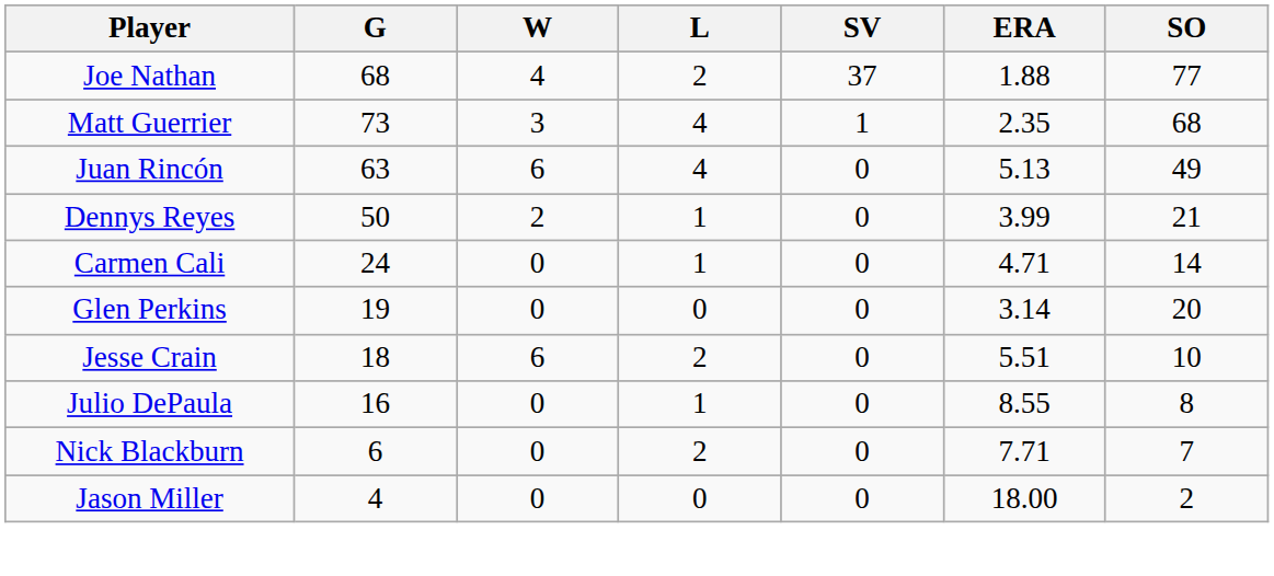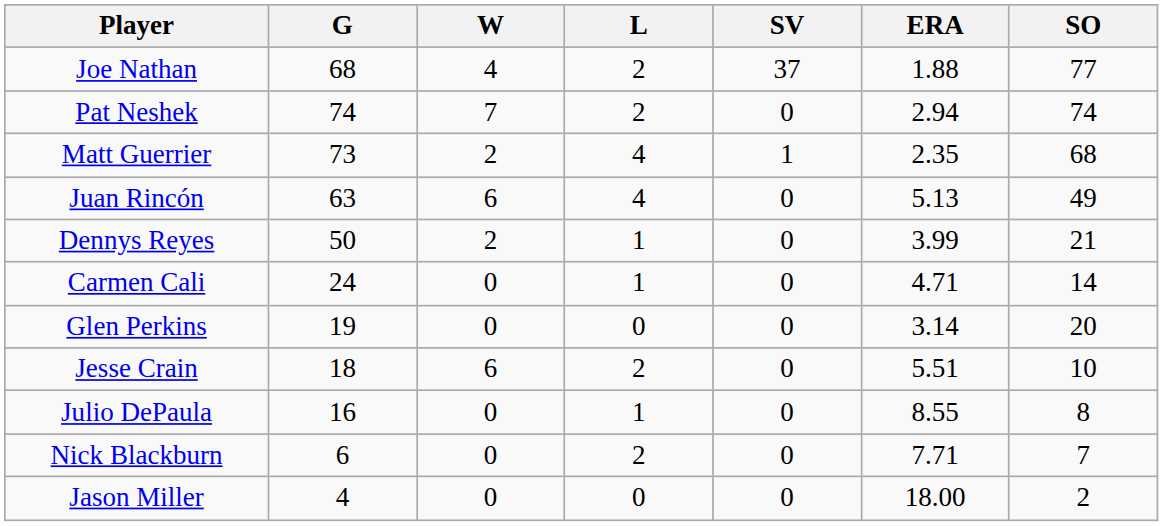 <table class="wikitable sortable">
 <tr>
 <th bgcolor="#DDDDFF" width="16%">Player</th>
 <th bgcolor="#DDDDFF" width="9%">G</th>
 <th bgcolor="#DDDDFF" width="9%">W</th>
 <th bgcolor="#DDDDFF" width="9%">L</th>
 <th bgcolor="#DDDDFF" width="9%">SV</th>
 <th bgcolor="#DDDDFF" width="9%">ERA</th>
 <th bgcolor="#DDDDFF" width="9%">SO</th>
 </tr>
 <tr align=center>
 <td><a href='#'>Joe Nathan</a></td>
 <td>68</td>
 <td>4</td>
 <td>2</td>
 <td>37</td>
 <td>1.88</td>
 <td>77</td>
 </tr>
 <tr align=center>
+<td><a href='#'>Pat Neshek</a></td>
+<td>74</td>
+<td>7</td>
+<td>2</td>
+<td>0</td>
+<td>2.94</td>
+<td>74</td>
+</tr>
+<tr align=center>
 <td><a href='#'>Matt Guerrier</a></td>
 <td>73</td>
-<td>3</td>
+<td>2</td>
 <td>4</td>
 <td>1</td>
 <td>2.35</td>
 <td>68</td>
 </tr>
 <tr align=center>
 <td><a href='#'>Juan Rincón</a></td>
 <td>63</td>
 <td>6</td>
 <td>4</td>
 <td>0</td>
 <td>5.13</td>
 <td>49</td>
 </tr>
 <tr align=center>
 <td><a href='#'>Dennys Reyes</a></td>
 <td>50</td>
 <td>2</td>
 <td>1</td>
 <td>0</td>
 <td>3.99</td>
 <td>21</td>
 </tr>
 <tr align=center>
 <td><a href='#'>Carmen Cali</a></td>
 <td>24</td>
 <td>0</td>
 <td>1</td>
 <td>0</td>
 <td>4.71</td>
 <td>14</td>
 </tr>
 <tr align=center>
 <td><a href='#'>Glen Perkins</a></td>
 <td>19</td>
 <td>0</td>
 <td>0</td>
 <td>0</td>
 <td>3.14</td>
 <td>20</td>
 </tr>
 <tr align=center>
 <td><a href='#'>Jesse Crain</a></td>
 <td>18</td>
 <td>6</td>
 <td>2</td>
 <td>0</td>
 <td>5.51</td>
 <td>10</td>
 </tr>
 <tr align=center>
 <td><a href='#'>Julio DePaula</a></td>
 <td>16</td>
 <td>0</td>
 <td>1</td>
 <td>0</td>
 <td>8.55</td>
 <td>8</td>
 </tr>
 <tr align=center>
 <td><a href='#'>Nick Blackburn</a></td>
 <td>6</td>
 <td>0</td>
 <td>2</td>
 <td>0</td>
 <td>7.71</td>
 <td>7</td>
 </tr>
 <tr align=center>
 <td><a href='#'>Jason Miller</a></td>
 <td>4</td>
 <td>0</td>
 <td>0</td>
 <td>0</td>
 <td>18.00</td>
 <td>2</td>
 </tr>
 </table>
